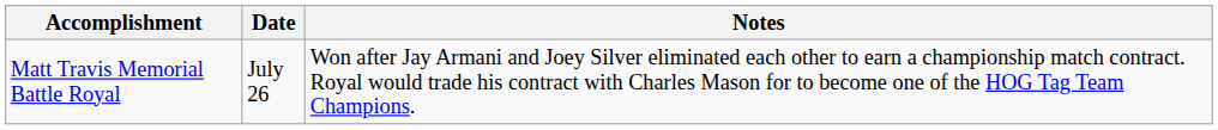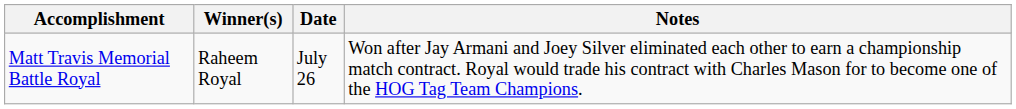 <table class="wikitable" style="width:100%;">
 <tr>
 <th>Accomplishment</th>
+<th>Winner(s)</th>
 <th>Date</th>
 <th>Notes</th>
 </tr>
 <tr>
 <td><a href='#'>Matt Travis Memorial Battle Royal</a></td>
+<td>Raheem Royal</td>
 <td>July 26</td>
 <td>Won after Jay Armani and Joey Silver eliminated each other to earn a championship match contract. Royal would trade his contract with Charles Mason for to become one of the <a href='#'>HOG Tag Team Champions</a>.</td>
 </tr>
 </table>
